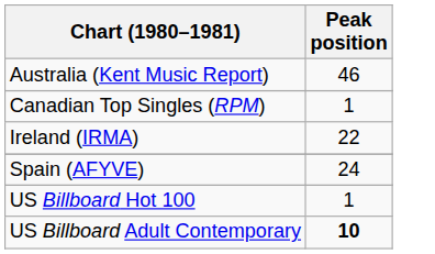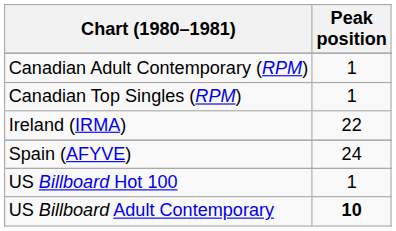 <table class="wikitable sortable">
 <tr>
 <th align="center">Chart (1980–1981)</th>
 <th align="center">Peak<br>position</th>
 </tr>
 <tr>
-<td align="left">Australia (<a href='#'>Kent Music Report</a>)</td>
-<td align="center">46</td>
 </tr>
 <tr>
+<td align="left">Canadian Adult Contemporary (<em><a href='#'>RPM</a></em>)</td>
+<td align="center">1</td>
 </tr>
 <tr>
 <td align="left">Canadian Top Singles (<em><a href='#'>RPM</a></em>)</td>
 <td align="center">1</td>
 </tr>
 <tr>
 <td>Ireland (<a href='#'>IRMA</a>)</td>
 <td style="text-align:center;">22</td>
 </tr>
 <tr>
 </tr>
 <tr>
 </tr>
 <tr>
 </tr>
 <tr>
 <td>Spain (<a href='#'>AFYVE</a>)</td>
 <td align="center">24</td>
 </tr>
 <tr>
 </tr>
 <tr>
 <td align="left">US <a href='#'><em>Billboard</em> Hot 100</a></td>
 <td align="center">1</td>
 </tr>
 <tr>
 <td align="left">US <em>Billboard</em> <a href='#'>Adult Contemporary</a></td>
 <td align="center"><strong>10</strong></td>
 </tr>
 </table>
